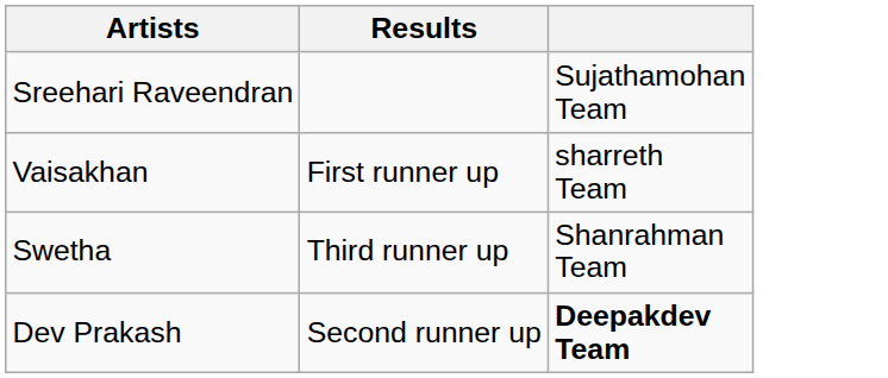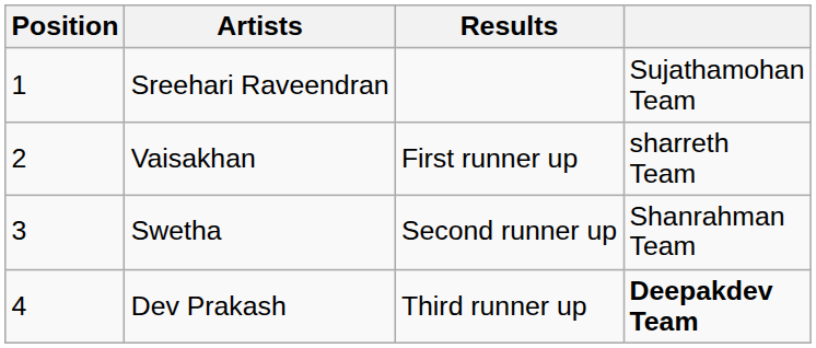 <table class="wikitable">
 <tr>
+<th>Position</th>
 <th>Artists</th>
 <th>Results</th>
 <th></th>
 </tr>
 <tr>
+<td>1</td>
 <td>Sreehari Raveendran</td>
 <td></td>
 <td>Sujathamohan<br>Team</td>
 </tr>
 <tr>
+<td>2</td>
 <td>Vaisakhan</td>
 <td>First runner up</td>
 <td>sharreth<br>Team</td>
 </tr>
 <tr>
+<td>3</td>
 <td>Swetha</td>
-<td>Third runner up</td>
+<td>Second runner up</td>
 <td>Shanrahman<br>Team</td>
 </tr>
 <tr>
+<td>4</td>
 <td>Dev Prakash</td>
-<td>Second runner up</td>
+<td>Third runner up</td>
 <td><strong>Deepakdev<br>Team</strong></td>
 </tr>
 </table>
